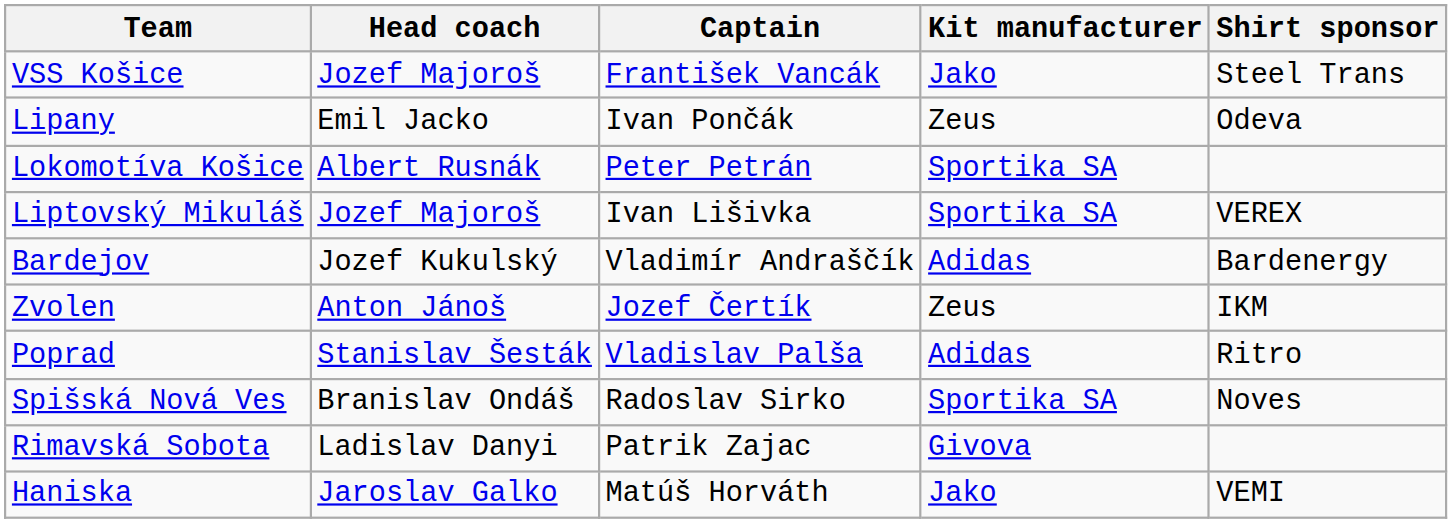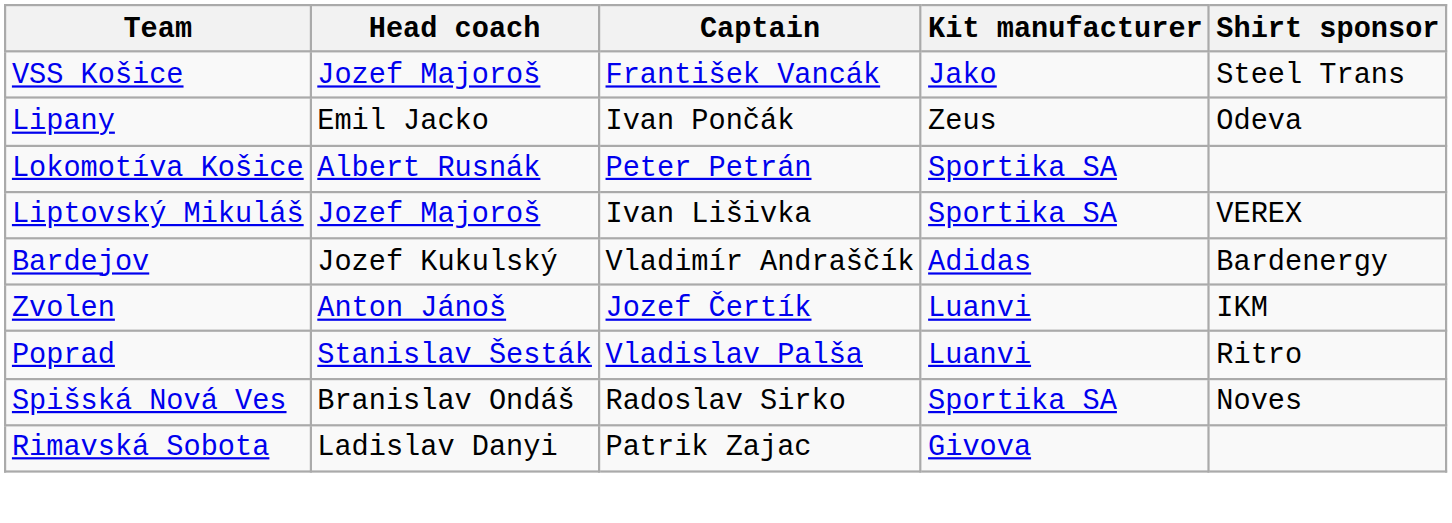 <table class="wikitable sortable">
 <tr>
 <th>Team</th>
 <th>Head coach</th>
 <th>Captain</th>
 <th>Kit manufacturer</th>
 <th>Shirt sponsor</th>
 </tr>
 <tr>
 <td><a href='#'>VSS Košice</a></td>
 <td> <a href='#'>Jozef Majoroš</a></td>
 <td> <a href='#'>František Vancák</a></td>
 <td><a href='#'>Jako</a></td>
 <td>Steel Trans</td>
 </tr>
 <tr>
 <td><a href='#'>Lipany</a></td>
 <td> Emil Jacko</td>
 <td> Ivan Pončák</td>
 <td>Zeus</td>
 <td>Odeva</td>
 </tr>
 <tr>
 <td><a href='#'>Lokomotíva Košice</a></td>
 <td> <a href='#'>Albert Rusnák</a></td>
 <td> <a href='#'>Peter Petrán</a></td>
 <td><a href='#'>Sportika SA</a></td>
 <td></td>
 </tr>
 <tr>
 <td><a href='#'>Liptovský Mikuláš</a></td>
 <td> <a href='#'>Jozef Majoroš</a></td>
 <td> Ivan Lišivka</td>
 <td><a href='#'>Sportika SA</a></td>
 <td>VEREX</td>
 </tr>
 <tr>
 <td><a href='#'>Bardejov</a></td>
 <td> Jozef Kukulský</td>
 <td> Vladimír Andraščík</td>
 <td><a href='#'>Adidas</a></td>
 <td>Bardenergy</td>
 </tr>
 <tr>
 <td><a href='#'>Zvolen</a></td>
 <td> <a href='#'>Anton Jánoš</a></td>
 <td> <a href='#'>Jozef Čertík</a></td>
-<td>Zeus</td>
+<td><a href='#'>Luanvi</a></td>
 <td>IKM</td>
 </tr>
 <tr>
 <td><a href='#'>Poprad</a></td>
 <td> <a href='#'>Stanislav Šesták</a></td>
 <td> <a href='#'>Vladislav Palša</a></td>
-<td><a href='#'>Adidas</a></td>
+<td><a href='#'>Luanvi</a></td>
 <td>Ritro</td>
 </tr>
 <tr>
 <td><a href='#'>Spišská Nová Ves</a></td>
 <td> Branislav Ondáš</td>
 <td> Radoslav Sirko</td>
 <td><a href='#'>Sportika SA</a></td>
 <td>Noves</td>
 </tr>
 <tr>
 <td><a href='#'>Rimavská Sobota</a></td>
 <td> Ladislav Danyi</td>
 <td> Patrik Zajac</td>
 <td><a href='#'>Givova</a></td>
 <td></td>
 </tr>
-<tr>
-<td><a href='#'>Haniska</a></td>
-<td> <a href='#'>Jaroslav Galko</a></td>
-<td> Matúš Horváth</td>
-<td><a href='#'>Jako</a></td>
-<td>VEMI</td>
-</tr>
 </table>
